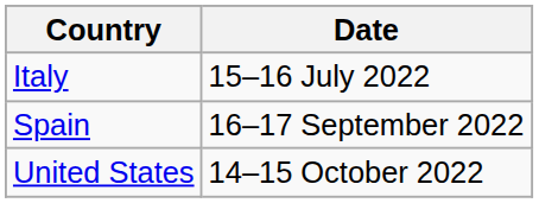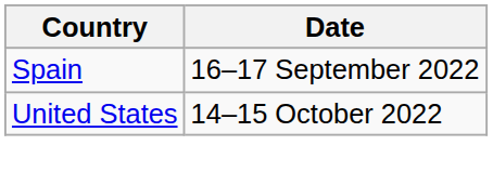 <table class="wikitable" style="font-size: 85%;">
 <tr>
 <th>Country</th>
 <th>Date</th>
-</tr>
-<tr>
-<td> <a href='#'>Italy</a></td>
-<td>15–16 July 2022</td>
 </tr>
 <tr>
 <td> <a href='#'>Spain</a></td>
 <td>16–17 September 2022</td>
 </tr>
 <tr>
 <td> <a href='#'>United States</a></td>
 <td>14–15 October 2022</td>
 </tr>
 </table>
